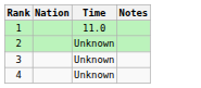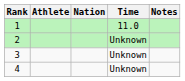 <table class="wikitable sortable">
 <tr>
 <th>Rank</th>
+<th>Athlete</th>
 <th>Nation</th>
 <th>Time</th>
 <th>Notes</th>
 </tr>
 <tr style="background:#bbf3bb;">
 <td align=center>1</td>
 <td></td>
+<td></td>
 <td align=center>11.0</td>
 <td align=center></td>
 </tr>
 <tr style="background:#bbf3bb;">
 <td align=center>2</td>
+<td></td>
 <td></td>
 <td align=center>Unknown</td>
 <td align=center></td>
 </tr>
 <tr>
 <td align=center>3</td>
 <td></td>
+<td></td>
 <td align=center>Unknown</td>
 <td></td>
 </tr>
 <tr>
 <td align=center>4</td>
 <td></td>
+<td></td>
 <td align=center>Unknown</td>
 <td></td>
 </tr>
 </table>
